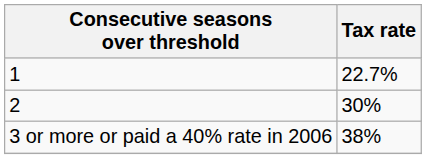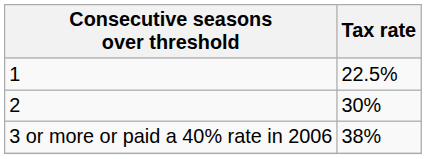 <table class="wikitable">
 <tr>
 <th>Consecutive seasons <br>over threshold</th>
 <th>Tax rate</th>
 </tr>
 <tr>
 <td>1</td>
-<td>22.7%</td>
+<td>22.5%</td>
 </tr>
 <tr>
 <td>2</td>
 <td>30%</td>
 </tr>
 <tr>
 <td>3 or more or paid a 40% rate in 2006</td>
 <td>38%</td>
 </tr>
 <tr>
 </tr>
 </table>
